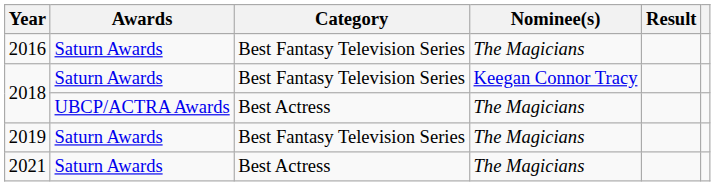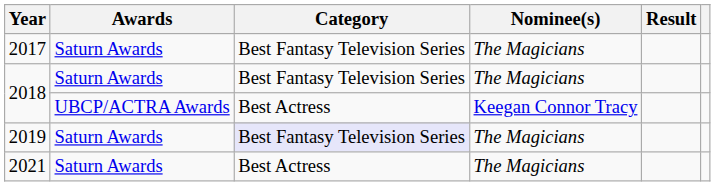 <table class="wikitable sortable">
 <tr>
 <th>Year</th>
 <th>Awards</th>
 <th>Category</th>
 <th>Nominee(s)</th>
 <th>Result</th>
 <th class="unsortable"></th>
 </tr>
 <tr>
-<td>2016</td>
+<td>2017</td>
 <td><a href='#'>Saturn Awards</a></td>
 <td>Best Fantasy Television Series</td>
 <td><em>The Magicians</em></td>
 <td></td>
 <td style="text-align: center;"></td>
 </tr>
 <tr>
 <td rowspan="2">2018</td>
 <td><a href='#'>Saturn Awards</a></td>
 <td>Best Fantasy Television Series</td>
-<td><a href='#'>Keegan Connor Tracy</a></td>
+<td><em>The Magicians</em></td>
 <td></td>
 <td style="text-align: center;"></td>
 </tr>
 <tr>
 <td><a href='#'>UBCP/ACTRA Awards</a></td>
 <td>Best Actress</td>
-<td><em>The Magicians</em></td>
+<td><a href='#'>Keegan Connor Tracy</a></td>
 <td></td>
 <td style="text-align: center;"></td>
 </tr>
 <tr>
 <td>2019</td>
 <td><a href='#'>Saturn Awards</a></td>
-<td>Best Fantasy Television Series</td>
+<td style="background: lavender;">Best Fantasy Television Series</td>
 <td><em>The Magicians</em></td>
 <td></td>
 <td style="text-align: center;"></td>
 </tr>
 <tr>
 <td>2021</td>
 <td><a href='#'>Saturn Awards</a></td>
 <td>Best Actress</td>
 <td><em>The Magicians</em></td>
 <td></td>
 <td style="text-align: center;"></td>
 </tr>
 </table>
